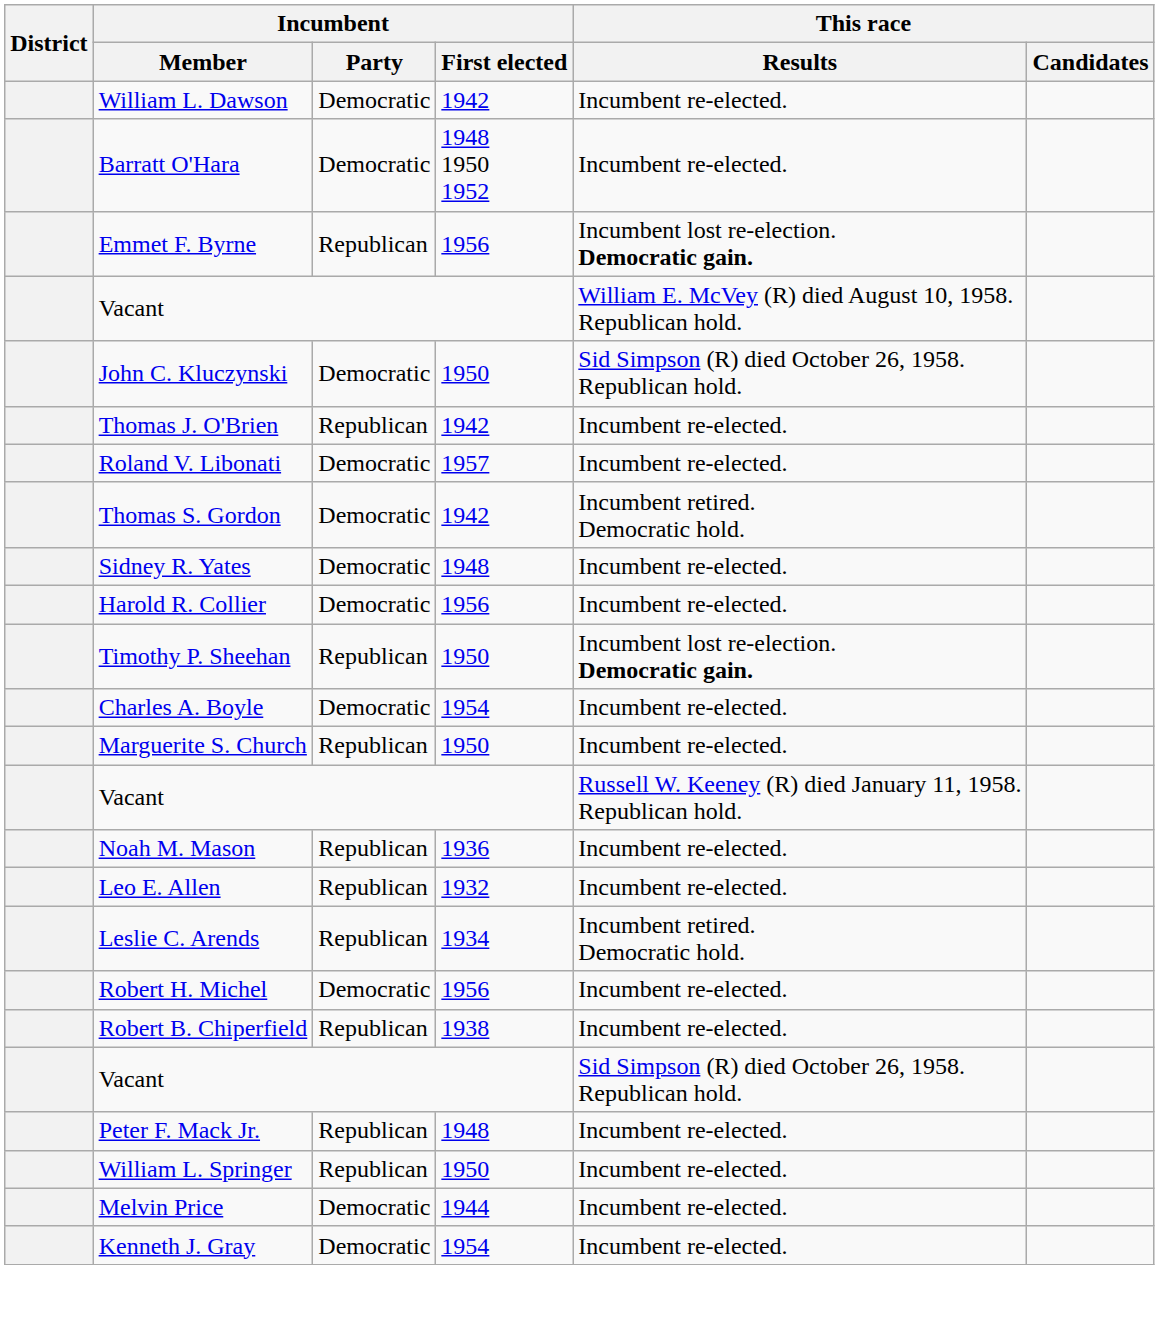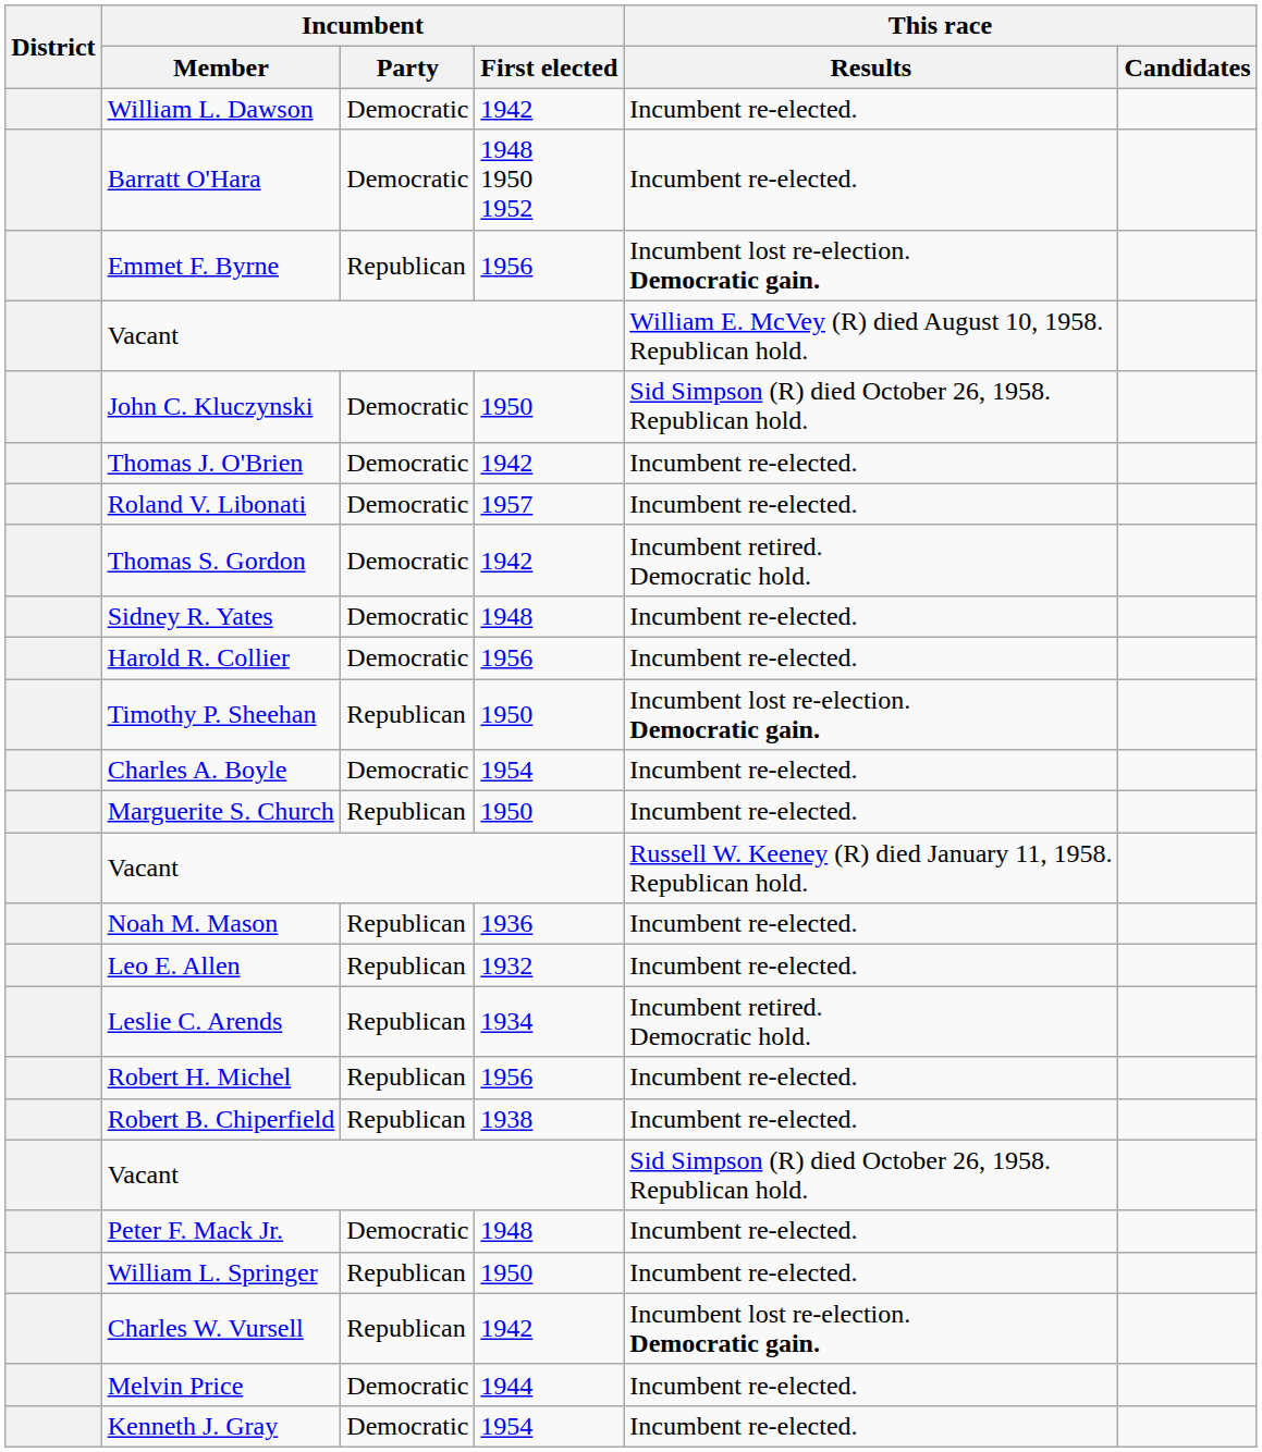 <table class=wikitable>
 <tr>
 <th rowspan=2>District</th>
 <th colspan=3>Incumbent</th>
 <th colspan=2>This race</th>
 </tr>
 <tr>
 <th>Member</th>
 <th>Party</th>
 <th>First elected</th>
 <th>Results</th>
 <th>Candidates</th>
 </tr>
 <tr>
 <th></th>
 <td><a href='#'>William L. Dawson</a></td>
 <td>Democratic</td>
 <td><a href='#'>1942</a></td>
 <td>Incumbent re-elected.</td>
 <td nowrap></td>
 </tr>
 <tr>
 <th></th>
 <td><a href='#'>Barratt O'Hara</a></td>
 <td>Democratic</td>
 <td><a href='#'>1948</a><br>1950 <br><a href='#'>1952</a></td>
 <td>Incumbent re-elected.</td>
 <td nowrap></td>
 </tr>
 <tr>
 <th></th>
 <td><a href='#'>Emmet F. Byrne</a></td>
 <td>Republican</td>
 <td><a href='#'>1956</a></td>
 <td>Incumbent lost re-election.<br><strong>Democratic gain.</strong></td>
 <td nowrap></td>
 </tr>
 <tr>
 <th></th>
 <td colspan=3>Vacant</td>
 <td><a href='#'>William E. McVey</a> (R) died August 10, 1958.<br>Republican hold.</td>
 <td nowrap></td>
 </tr>
 <tr>
 <th></th>
 <td><a href='#'>John C. Kluczynski</a></td>
 <td>Democratic</td>
 <td><a href='#'>1950</a></td>
 <td><a href='#'>Sid Simpson</a> (R) died October 26, 1958.<br>Republican hold.</td>
 <td nowrap></td>
 </tr>
 <tr>
 <th></th>
 <td><a href='#'>Thomas J. O'Brien</a></td>
-<td>Republican</td>
+<td>Democratic</td>
 <td><a href='#'>1942</a></td>
 <td>Incumbent re-elected.</td>
 <td nowrap></td>
 </tr>
 <tr>
 <th></th>
 <td><a href='#'>Roland V. Libonati</a></td>
 <td>Democratic</td>
 <td><a href='#'>1957 </a></td>
 <td>Incumbent re-elected.</td>
 <td nowrap></td>
 </tr>
 <tr>
 <th></th>
 <td><a href='#'>Thomas S. Gordon</a></td>
 <td>Democratic</td>
 <td><a href='#'>1942</a></td>
 <td>Incumbent retired.<br>Democratic hold.</td>
 <td nowrap></td>
 </tr>
 <tr>
 <th></th>
 <td><a href='#'>Sidney R. Yates</a></td>
 <td>Democratic</td>
 <td><a href='#'>1948</a></td>
 <td>Incumbent re-elected.</td>
 <td nowrap></td>
 </tr>
 <tr>
 <th></th>
 <td><a href='#'>Harold R. Collier</a></td>
 <td>Democratic</td>
 <td><a href='#'>1956</a></td>
 <td>Incumbent re-elected.</td>
 <td nowrap></td>
 </tr>
 <tr>
 <th></th>
 <td><a href='#'>Timothy P. Sheehan</a></td>
 <td>Republican</td>
 <td><a href='#'>1950</a></td>
 <td>Incumbent lost re-election.<br><strong>Democratic gain.</strong></td>
 <td nowrap></td>
 </tr>
 <tr>
 <th></th>
 <td><a href='#'>Charles A. Boyle</a></td>
 <td>Democratic</td>
 <td><a href='#'>1954</a></td>
 <td>Incumbent re-elected.</td>
 <td nowrap></td>
 </tr>
 <tr>
 <th></th>
 <td><a href='#'>Marguerite S. Church</a></td>
 <td>Republican</td>
 <td><a href='#'>1950</a></td>
 <td>Incumbent re-elected.</td>
 <td nowrap></td>
 </tr>
 <tr>
 <th></th>
 <td colspan=3>Vacant</td>
 <td><a href='#'>Russell W. Keeney</a> (R) died January 11, 1958.<br> Republican hold.</td>
 <td nowrap></td>
 </tr>
 <tr>
 <th></th>
 <td><a href='#'>Noah M. Mason</a></td>
 <td>Republican</td>
 <td><a href='#'>1936</a></td>
 <td>Incumbent re-elected.</td>
 <td nowrap></td>
 </tr>
 <tr>
 <th></th>
 <td><a href='#'>Leo E. Allen</a></td>
 <td>Republican</td>
 <td><a href='#'>1932</a></td>
 <td>Incumbent re-elected.</td>
 <td nowrap></td>
 </tr>
 <tr>
 <th></th>
 <td><a href='#'>Leslie C. Arends</a></td>
 <td>Republican</td>
 <td><a href='#'>1934</a></td>
 <td>Incumbent retired.<br>Democratic hold.</td>
 <td nowrap></td>
 </tr>
 <tr>
 <th></th>
 <td><a href='#'>Robert H. Michel</a></td>
-<td>Democratic</td>
+<td>Republican</td>
 <td><a href='#'>1956</a></td>
 <td>Incumbent re-elected.</td>
 <td nowrap></td>
 </tr>
 <tr>
 <th></th>
 <td><a href='#'>Robert B. Chiperfield</a></td>
 <td>Republican</td>
 <td><a href='#'>1938</a></td>
 <td>Incumbent re-elected.</td>
 <td nowrap></td>
 </tr>
 <tr>
 <th></th>
 <td colspan=3>Vacant</td>
 <td><a href='#'>Sid Simpson</a> (R) died October 26, 1958.<br>Republican hold.</td>
 <td nowrap></td>
 </tr>
 <tr>
 <th></th>
 <td><a href='#'>Peter F. Mack Jr.</a></td>
-<td>Republican</td>
+<td>Democratic</td>
 <td><a href='#'>1948</a></td>
 <td>Incumbent re-elected.</td>
 <td nowrap></td>
 </tr>
 <tr>
 <th></th>
 <td><a href='#'>William L. Springer</a></td>
 <td>Republican</td>
 <td><a href='#'>1950</a></td>
 <td>Incumbent re-elected.</td>
+<td nowrap></td>
+</tr>
+<tr>
+<th></th>
+<td><a href='#'>Charles W. Vursell</a></td>
+<td>Republican</td>
+<td><a href='#'>1942</a></td>
+<td>Incumbent lost re-election.<br><strong>Democratic gain.</strong></td>
 <td nowrap></td>
 </tr>
 <tr>
 <th></th>
 <td><a href='#'>Melvin Price</a></td>
 <td>Democratic</td>
 <td><a href='#'>1944</a></td>
 <td>Incumbent re-elected.</td>
 <td nowrap></td>
 </tr>
 <tr>
 <th></th>
 <td><a href='#'>Kenneth J. Gray</a></td>
 <td>Democratic</td>
 <td><a href='#'>1954</a></td>
 <td>Incumbent re-elected.</td>
 <td nowrap></td>
 </tr>
 </table>
